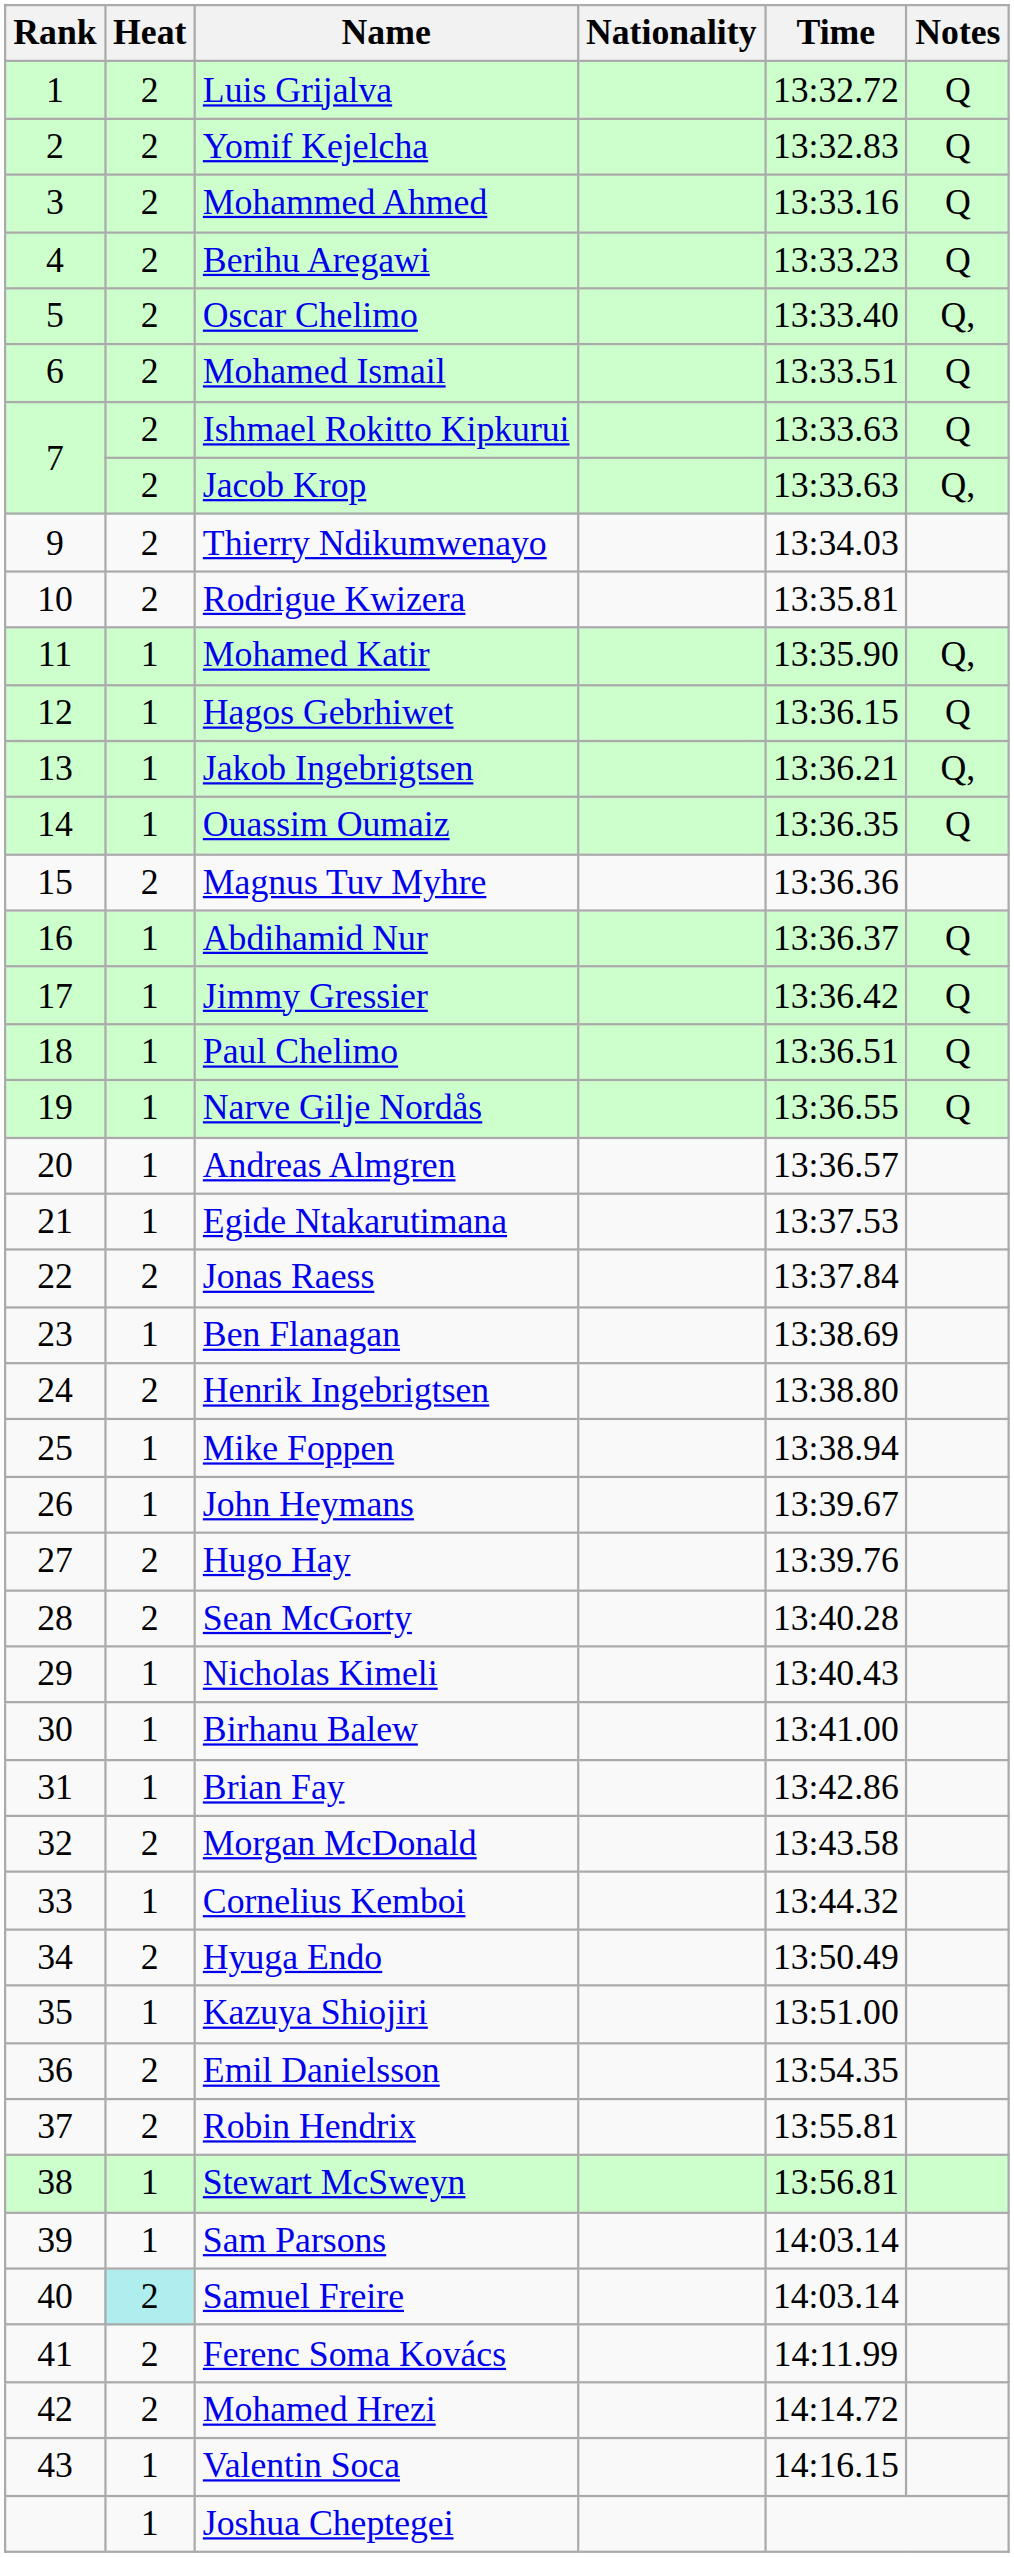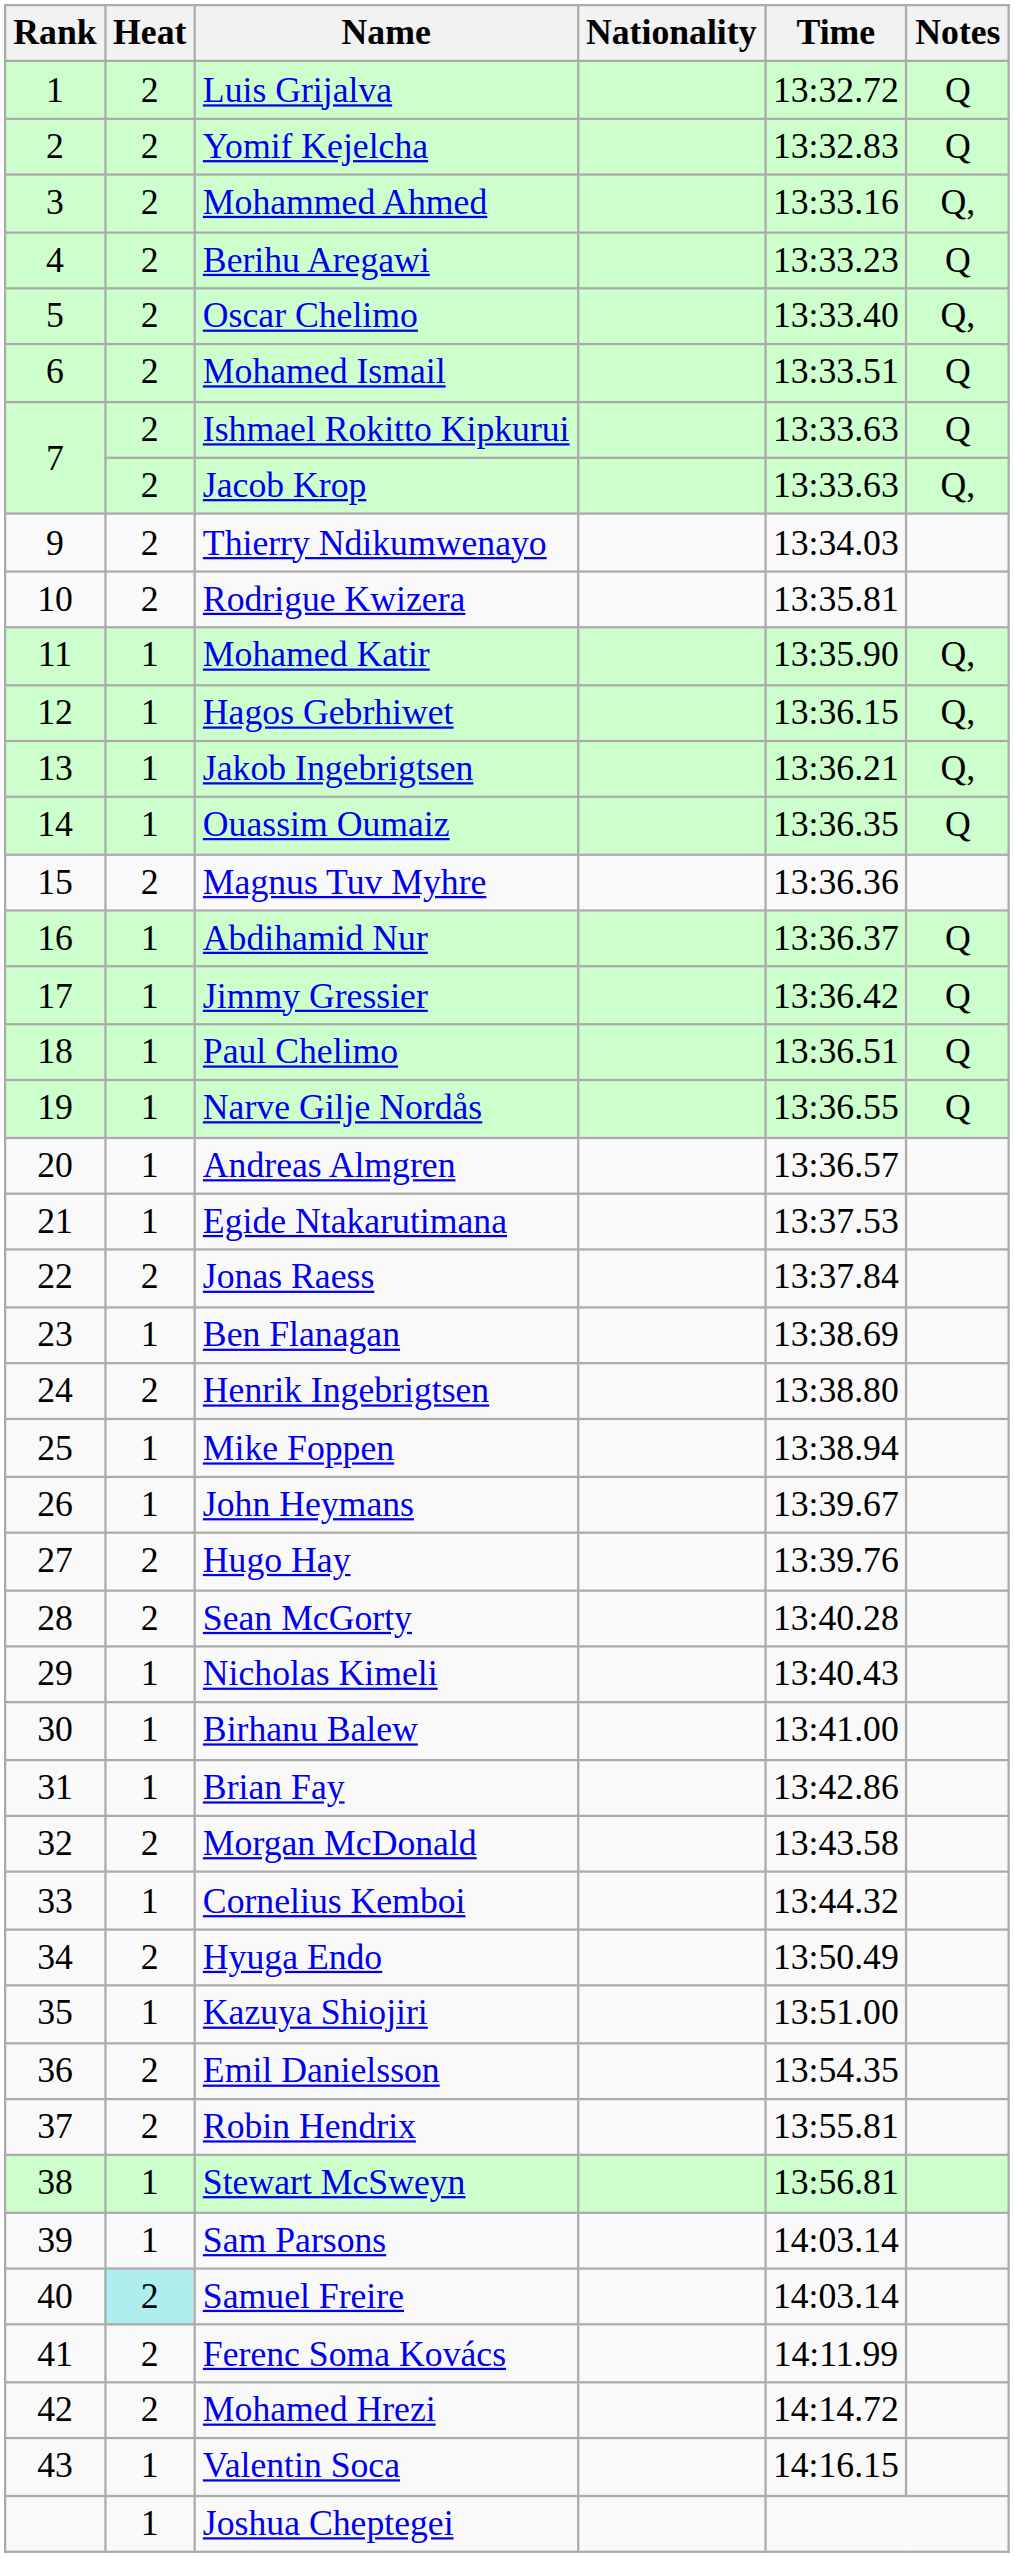 <table class="wikitable sortable" style="text-align:center">
 <tr>
 <th>Rank</th>
 <th>Heat</th>
 <th>Name</th>
 <th>Nationality</th>
 <th>Time</th>
 <th>Notes</th>
 </tr>
 <tr bgcolor=ccffcc>
 <td>1</td>
 <td>2</td>
 <td align=left><a href='#'>Luis Grijalva</a></td>
 <td align=left></td>
 <td>13:32.72</td>
 <td>Q</td>
 </tr>
 <tr bgcolor=ccffcc>
 <td>2</td>
 <td>2</td>
 <td align=left><a href='#'>Yomif Kejelcha</a></td>
 <td align=left></td>
 <td>13:32.83</td>
 <td>Q</td>
 </tr>
 <tr bgcolor=ccffcc>
 <td>3</td>
 <td>2</td>
 <td align=left><a href='#'>Mohammed Ahmed</a></td>
 <td align=left></td>
 <td>13:33.16</td>
-<td>Q</td>
+<td>Q, </td>
 </tr>
 <tr bgcolor=ccffcc>
 <td>4</td>
 <td>2</td>
 <td align=left><a href='#'>Berihu Aregawi</a></td>
 <td align=left></td>
 <td>13:33.23</td>
 <td>Q</td>
 </tr>
 <tr bgcolor=ccffcc>
 <td>5</td>
 <td>2</td>
 <td align=left><a href='#'>Oscar Chelimo</a></td>
 <td align=left></td>
 <td>13:33.40</td>
 <td>Q, </td>
 </tr>
 <tr bgcolor=ccffcc>
 <td>6</td>
 <td>2</td>
 <td align=left><a href='#'>Mohamed Ismail</a></td>
 <td align=left></td>
 <td>13:33.51</td>
 <td>Q</td>
 </tr>
 <tr bgcolor=ccffcc>
 <td rowspan=2>7</td>
 <td>2</td>
 <td align=left><a href='#'>Ishmael Rokitto Kipkurui</a></td>
 <td align=left></td>
 <td>13:33.63</td>
 <td>Q</td>
 </tr>
 <tr bgcolor=ccffcc>
 <td>2</td>
 <td align=left><a href='#'>Jacob Krop</a></td>
 <td align=left></td>
 <td>13:33.63</td>
 <td>Q, </td>
 </tr>
 <tr>
 <td>9</td>
 <td>2</td>
 <td align=left><a href='#'>Thierry Ndikumwenayo</a></td>
 <td align=left></td>
 <td>13:34.03</td>
 <td></td>
 </tr>
 <tr>
 <td>10</td>
 <td>2</td>
 <td align=left><a href='#'>Rodrigue Kwizera</a></td>
 <td align=left></td>
 <td>13:35.81</td>
 <td></td>
 </tr>
 <tr bgcolor=ccffcc>
 <td>11</td>
 <td>1</td>
 <td align=left><a href='#'>Mohamed Katir</a></td>
 <td align=left></td>
 <td>13:35.90</td>
 <td>Q, </td>
 </tr>
 <tr bgcolor=ccffcc>
 <td>12</td>
 <td>1</td>
 <td align=left><a href='#'>Hagos Gebrhiwet</a></td>
 <td align=left></td>
 <td>13:36.15</td>
-<td>Q</td>
+<td>Q, </td>
 </tr>
 <tr bgcolor=ccffcc>
 <td>13</td>
 <td>1</td>
 <td align=left><a href='#'>Jakob Ingebrigtsen</a></td>
 <td align=left></td>
 <td>13:36.21</td>
 <td>Q, </td>
 </tr>
 <tr bgcolor=ccffcc>
 <td>14</td>
 <td>1</td>
 <td align=left><a href='#'>Ouassim Oumaiz</a></td>
 <td align=left></td>
 <td>13:36.35</td>
 <td>Q</td>
 </tr>
 <tr>
 <td>15</td>
 <td>2</td>
 <td align=left><a href='#'>Magnus Tuv Myhre</a></td>
 <td align=left></td>
 <td>13:36.36</td>
 <td></td>
 </tr>
 <tr bgcolor=ccffcc>
 <td>16</td>
 <td>1</td>
 <td align=left><a href='#'>Abdihamid Nur</a></td>
 <td align=left></td>
 <td>13:36.37</td>
 <td>Q</td>
 </tr>
 <tr bgcolor=ccffcc>
 <td>17</td>
 <td>1</td>
 <td align=left><a href='#'>Jimmy Gressier</a></td>
 <td align=left></td>
 <td>13:36.42</td>
 <td>Q</td>
 </tr>
 <tr bgcolor=ccffcc>
 <td>18</td>
 <td>1</td>
 <td align=left><a href='#'>Paul Chelimo</a></td>
 <td align=left></td>
 <td>13:36.51</td>
 <td>Q</td>
 </tr>
 <tr bgcolor=ccffcc>
 <td>19</td>
 <td>1</td>
 <td align=left><a href='#'>Narve Gilje Nordås</a></td>
 <td align=left></td>
 <td>13:36.55</td>
 <td>Q</td>
 </tr>
 <tr>
 <td>20</td>
 <td>1</td>
 <td align=left><a href='#'>Andreas Almgren</a></td>
 <td align=left></td>
 <td>13:36.57</td>
 <td></td>
 </tr>
 <tr>
 <td>21</td>
 <td>1</td>
 <td align=left><a href='#'>Egide Ntakarutimana</a></td>
 <td align=left></td>
 <td>13:37.53</td>
 <td></td>
 </tr>
 <tr>
 <td>22</td>
 <td>2</td>
 <td align=left><a href='#'>Jonas Raess</a></td>
 <td align=left></td>
 <td>13:37.84</td>
 <td></td>
 </tr>
 <tr>
 <td>23</td>
 <td>1</td>
 <td align=left><a href='#'>Ben Flanagan</a></td>
 <td align=left></td>
 <td>13:38.69</td>
 <td></td>
 </tr>
 <tr>
 <td>24</td>
 <td>2</td>
 <td align=left><a href='#'>Henrik Ingebrigtsen</a></td>
 <td align=left></td>
 <td>13:38.80</td>
 <td></td>
 </tr>
 <tr>
 <td>25</td>
 <td>1</td>
 <td align=left><a href='#'>Mike Foppen</a></td>
 <td align=left></td>
 <td>13:38.94</td>
 <td></td>
 </tr>
 <tr>
 <td>26</td>
 <td>1</td>
 <td align=left><a href='#'>John Heymans</a></td>
 <td align=left></td>
 <td>13:39.67</td>
 <td></td>
 </tr>
 <tr>
 <td>27</td>
 <td>2</td>
 <td align=left><a href='#'>Hugo Hay</a></td>
 <td align=left></td>
 <td>13:39.76</td>
 <td></td>
 </tr>
 <tr>
 <td>28</td>
 <td>2</td>
 <td align=left><a href='#'>Sean McGorty</a></td>
 <td align=left></td>
 <td>13:40.28</td>
 <td></td>
 </tr>
 <tr>
 <td>29</td>
 <td>1</td>
 <td align=left><a href='#'>Nicholas Kimeli</a></td>
 <td align=left></td>
 <td>13:40.43</td>
 <td></td>
 </tr>
 <tr>
 <td>30</td>
 <td>1</td>
 <td align=left><a href='#'>Birhanu Balew</a></td>
 <td align=left></td>
 <td>13:41.00</td>
 <td></td>
 </tr>
 <tr>
 <td>31</td>
 <td>1</td>
 <td align=left><a href='#'>Brian Fay</a></td>
 <td align=left></td>
 <td>13:42.86</td>
 <td></td>
 </tr>
 <tr>
 <td>32</td>
 <td>2</td>
 <td align=left><a href='#'>Morgan McDonald</a></td>
 <td align=left></td>
 <td>13:43.58</td>
 <td></td>
 </tr>
 <tr>
 <td>33</td>
 <td>1</td>
 <td align=left><a href='#'>Cornelius Kemboi</a></td>
 <td align=left></td>
 <td>13:44.32</td>
 <td></td>
 </tr>
 <tr>
 <td>34</td>
 <td>2</td>
 <td align=left><a href='#'>Hyuga Endo</a></td>
 <td align=left></td>
 <td>13:50.49</td>
 <td></td>
 </tr>
 <tr>
 <td>35</td>
 <td>1</td>
 <td align=left><a href='#'>Kazuya Shiojiri</a></td>
 <td align=left></td>
 <td>13:51.00</td>
 <td></td>
 </tr>
 <tr>
 <td>36</td>
 <td>2</td>
 <td align=left><a href='#'>Emil Danielsson</a></td>
 <td align=left></td>
 <td>13:54.35</td>
 <td></td>
 </tr>
 <tr>
 <td>37</td>
 <td>2</td>
 <td align=left><a href='#'>Robin Hendrix</a></td>
 <td align=left></td>
 <td>13:55.81</td>
 <td></td>
 </tr>
 <tr bgcolor=ccffcc>
 <td>38</td>
 <td>1</td>
 <td align=left><a href='#'>Stewart McSweyn</a></td>
 <td align=left></td>
 <td>13:56.81</td>
 <td></td>
 </tr>
 <tr>
 <td>39</td>
 <td>1</td>
 <td align=left><a href='#'>Sam Parsons</a></td>
 <td align=left></td>
 <td>14:03.14</td>
 <td></td>
 </tr>
 <tr>
 <td>40</td>
 <td style="background: paleturquoise;">2</td>
 <td align=left><a href='#'>Samuel Freire</a></td>
 <td align=left></td>
 <td>14:03.14</td>
 <td></td>
 </tr>
 <tr>
 <td>41</td>
 <td>2</td>
 <td align=left><a href='#'>Ferenc Soma Kovács</a></td>
 <td align=left></td>
 <td>14:11.99</td>
 <td></td>
 </tr>
 <tr>
 <td>42</td>
 <td>2</td>
 <td align=left><a href='#'>Mohamed Hrezi</a></td>
 <td align=left></td>
 <td>14:14.72</td>
 <td></td>
 </tr>
 <tr>
 <td>43</td>
 <td>1</td>
 <td align=left><a href='#'>Valentin Soca</a></td>
 <td align=left></td>
 <td>14:16.15</td>
 <td></td>
 </tr>
 <tr>
 <td></td>
 <td>1</td>
 <td align=left><a href='#'>Joshua Cheptegei</a></td>
 <td align=left></td>
 <td colspan=2></td>
 </tr>
 </table>
